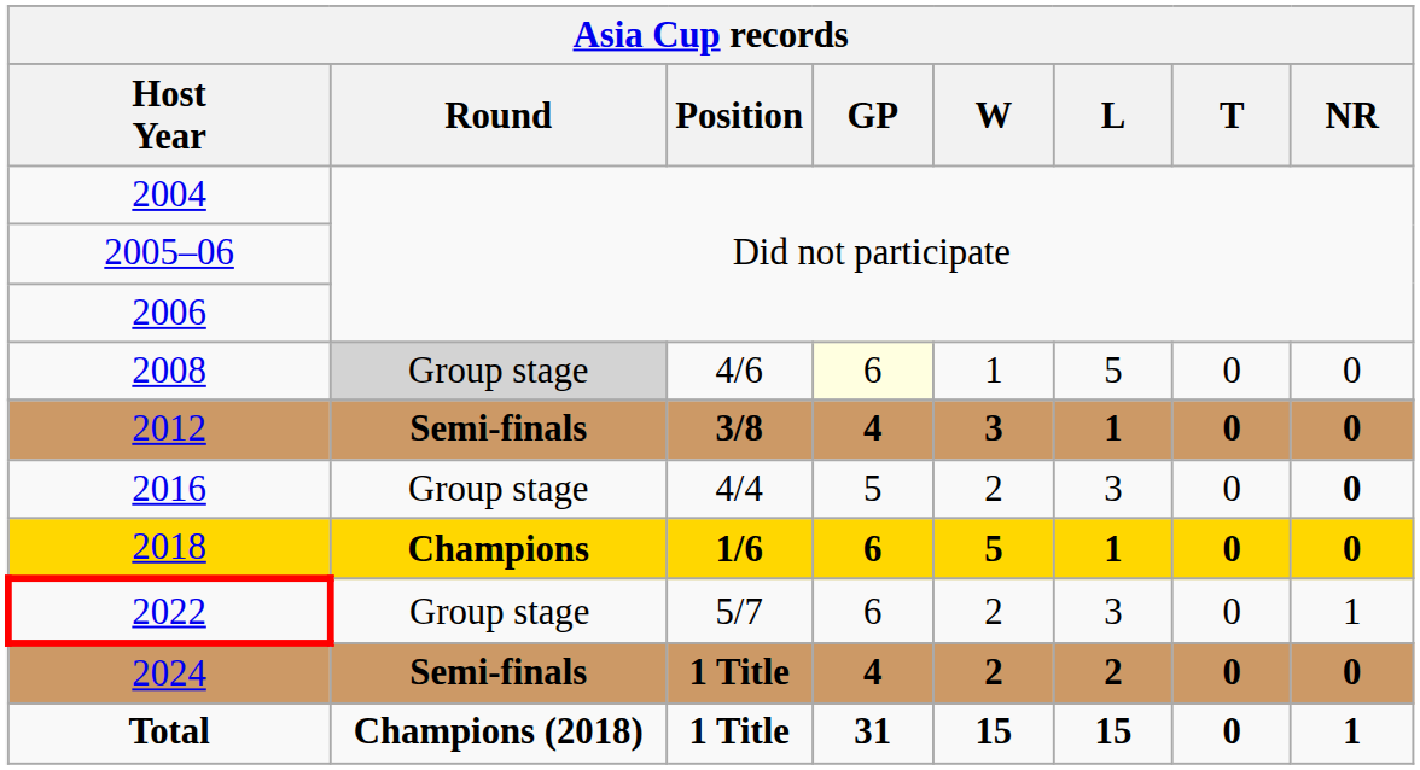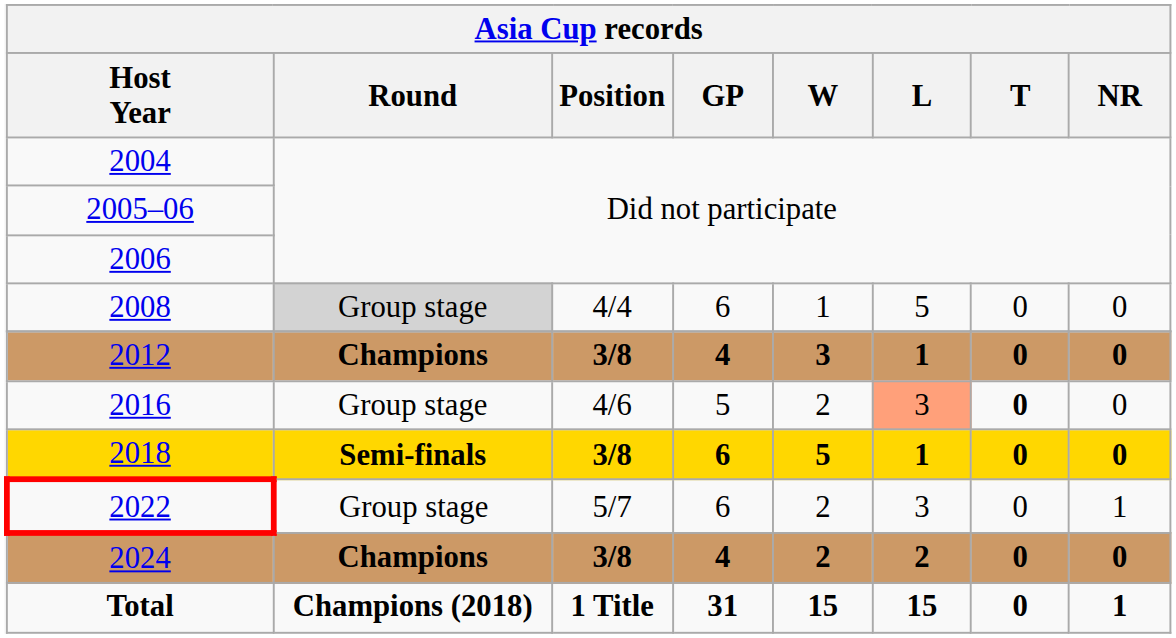 <table class="wikitable" style="text-align: center; width=900px;">
 <tr>
 <th colspan=9><a href='#'>Asia Cup</a> records</th>
 </tr>
 <tr>
 <th width=150>Host<br>Year</th>
 <th width=150>Round</th>
 <th width=50>Position</th>
 <th width=50>GP</th>
 <th width=50>W</th>
 <th width=50>L</th>
 <th width=50>T</th>
 <th width=50>NR</th>
 </tr>
 <tr>
 <td> <a href='#'>2004</a></td>
 <td colspan=7 rowspan=3>Did not participate</td>
 </tr>
 <tr>
 <td> <a href='#'>2005–06</a></td>
 </tr>
 <tr>
 <td> <a href='#'>2006</a></td>
 </tr>
 <tr>
 <td> <a href='#'>2008</a></td>
 <td style="background: lightgrey;">Group stage</td>
-<td>4/6</td>
-<td style="background: lightyellow;">6</td>
+<td>4/4</td>
+<td>6</td>
 <td>1</td>
 <td>5</td>
 <td>0</td>
 <td>0</td>
 </tr>
 <tr class="wikitable" style="text-align: center; width=900px;">
 </tr>
 <tr style="background:#cc9966">
 <td> <a href='#'>2012</a></td>
-<td><strong>Semi-finals</strong></td>
+<td><strong>Champions</strong></td>
 <td><strong>3/8</strong></td>
 <td><strong>4</strong></td>
 <td><strong>3</strong></td>
 <td><strong>1</strong></td>
 <td><strong>0</strong></td>
 <td><strong>0</strong></td>
 </tr>
 <tr>
 <td> <a href='#'>2016</a></td>
 <td>Group stage</td>
-<td>4/4</td>
+<td>4/6</td>
 <td>5</td>
 <td>2</td>
-<td>3</td>
+<td style="background: lightsalmon;">3</td>
+<td><strong>0</strong></td>
 <td>0</td>
-<td><strong>0</strong></td>
 </tr>
 <tr bgcolor=gold>
 <td> <a href='#'>2018</a></td>
-<td><strong>Champions</strong></td>
-<td><strong>1/6</strong></td>
+<td><strong>Semi-finals</strong></td>
+<td><strong>3/8</strong></td>
 <td><strong>6</strong></td>
 <td><strong>5</strong></td>
 <td><strong>1</strong></td>
 <td><strong>0</strong></td>
 <td><strong>0</strong></td>
 </tr>
 <tr>
 <td style="border: 3px solid red"> <a href='#'>2022</a></td>
 <td>Group stage</td>
 <td>5/7</td>
 <td>6</td>
 <td>2</td>
 <td>3</td>
 <td>0</td>
 <td>1</td>
 </tr>
 <tr style="background:#cc9966">
 <td> <a href='#'>2024</a></td>
-<td><strong>Semi-finals</strong></td>
-<td><strong>1 Title</strong></td>
+<td><strong>Champions</strong></td>
+<td><strong>3/8</strong></td>
 <td><strong>4</strong></td>
 <td><strong>2</strong></td>
 <td><strong>2</strong></td>
 <td><strong>0</strong></td>
 <td><strong>0</strong></td>
 </tr>
 <tr>
 <td><strong>Total</strong></td>
 <td><strong>Champions (2018)</strong></td>
 <td><strong>1 Title</strong></td>
 <td><strong>31</strong></td>
 <td><strong>15</strong></td>
 <td><strong>15</strong></td>
 <td><strong>0</strong></td>
 <td><strong>1</strong></td>
 </tr>
 </table>
